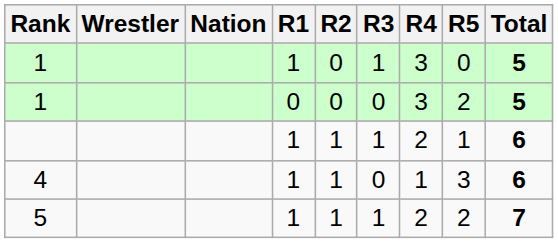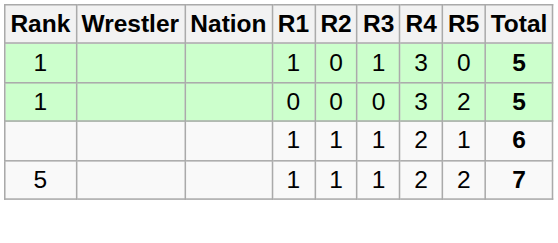 <table class="wikitable sortable" style="text-align:center;">
 <tr>
 <th>Rank</th>
 <th>Wrestler</th>
 <th>Nation</th>
 <th>R1</th>
 <th>R2</th>
 <th>R3</th>
 <th>R4</th>
 <th>R5</th>
 <th>Total</th>
 </tr>
 <tr style="background:#cfc;">
 <td>1</td>
 <td align=left></td>
 <td align=left></td>
 <td>1</td>
 <td>0</td>
 <td>1</td>
 <td>3</td>
 <td>0</td>
 <td><strong>5</strong></td>
 </tr>
 <tr style="background:#cfc;">
 <td>1</td>
 <td align=left></td>
 <td align=left></td>
 <td>0</td>
 <td>0</td>
 <td>0</td>
 <td>3</td>
 <td>2</td>
 <td><strong>5</strong></td>
 </tr>
 <tr>
 <td></td>
 <td align=left></td>
 <td align=left></td>
 <td>1</td>
 <td>1</td>
 <td>1</td>
 <td>2</td>
 <td>1</td>
 <td><strong>6</strong></td>
 </tr>
 <tr>
-<td>4</td>
-<td align=left></td>
-<td align=left></td>
-<td>1</td>
-<td>1</td>
-<td>0</td>
-<td>1</td>
-<td>3</td>
-<td><strong>6</strong></td>
-</tr>
-<tr>
 <td>5</td>
 <td align=left></td>
 <td align=left></td>
 <td>1</td>
 <td>1</td>
 <td>1</td>
 <td>2</td>
 <td>2</td>
 <td><strong>7</strong></td>
 </tr>
 </table>
